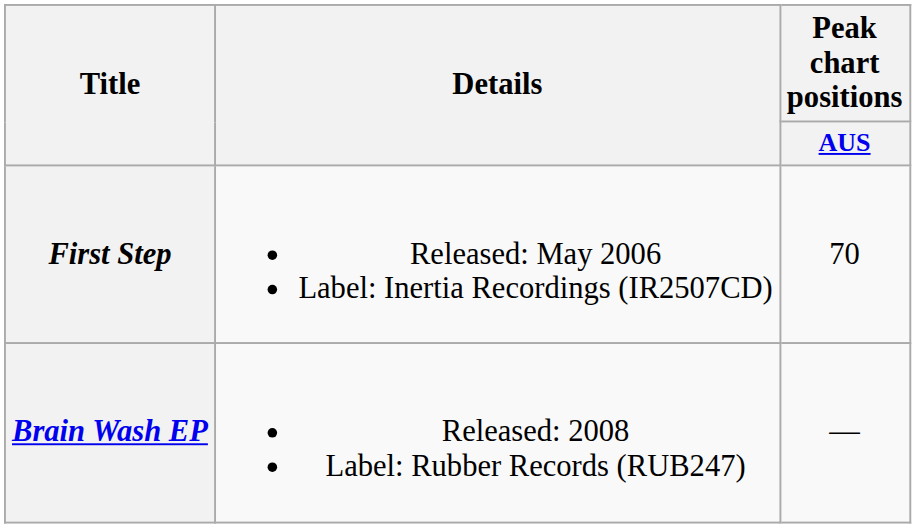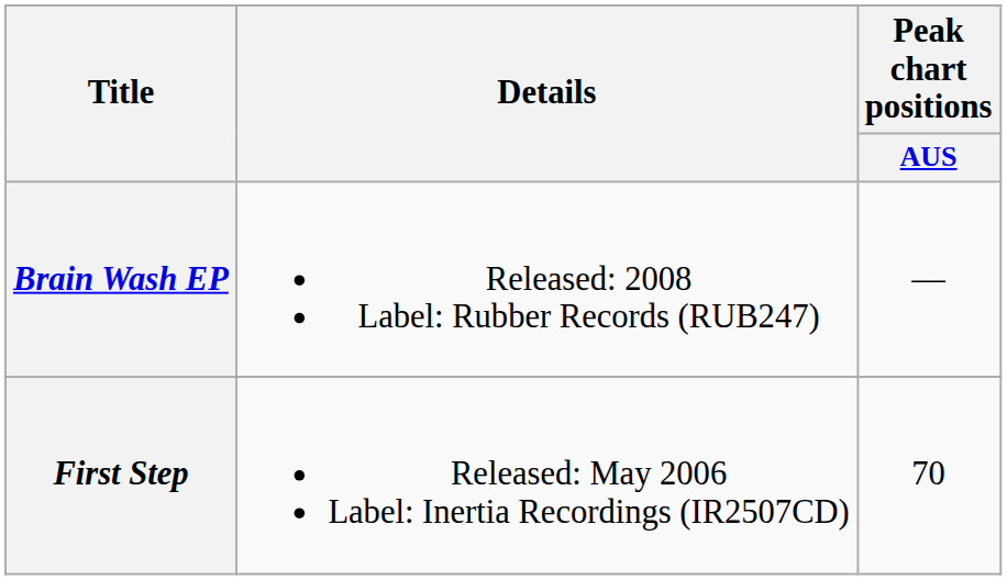 <table class="wikitable plainrowheaders" style="text-align:center;" border="1">
 <tr>
 <th scope="col" rowspan="2">Title</th>
 <th scope="col" rowspan="2">Details</th>
 <th scope="col" colspan="1">Peak chart positions</th>
 </tr>
 <tr>
 <th scope="col" style="width:3em; font-size:85%"><a href='#'>AUS</a><br></th>
 </tr>
 <tr>
+<th scope="row"><em><a href='#'>Brain Wash EP</a></em></th>
+<td><br><ul><li>Released: 2008</li><li>Label: Rubber Records (RUB247)</li></ul></td>
+<td>—</td>
+</tr>
+<tr>
 <th scope="row"><em>First Step</em></th>
 <td><br><ul><li>Released: May 2006</li><li>Label: Inertia Recordings (IR2507CD)</li></ul></td>
 <td>70</td>
 </tr>
-<tr>
-<th scope="row"><em><a href='#'>Brain Wash EP</a></em></th>
-<td><br><ul><li>Released: 2008</li><li>Label: Rubber Records (RUB247)</li></ul></td>
-<td>—</td>
-</tr>
 </table>
